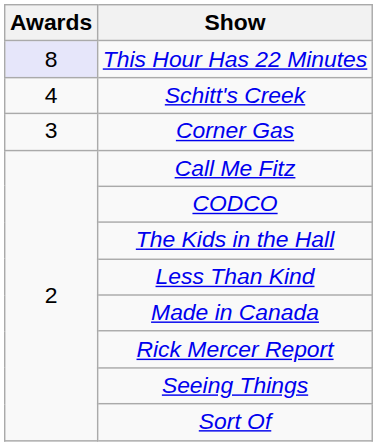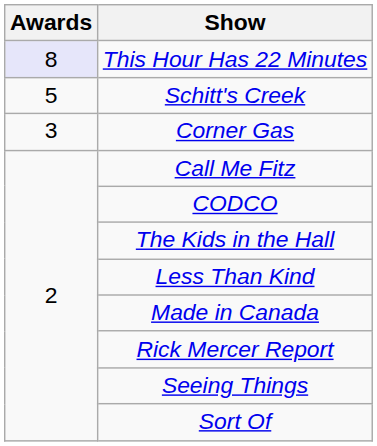 <table class="wikitable" rowspan="2" style="text-align:center">
 <tr>
 <th scope="col">Awards</th>
 <th scope="col">Show</th>
 </tr>
 <tr>
 <td style="background: lavender;">8</td>
 <td><em><a href='#'>This Hour Has 22 Minutes</a></em></td>
 </tr>
 <tr>
-<td>4</td>
+<td>5</td>
 <td><em><a href='#'>Schitt's Creek</a></em></td>
 </tr>
 <tr>
 <td>3</td>
 <td><em><a href='#'>Corner Gas</a></em></td>
 </tr>
 <tr>
 <td rowspan=8 style="text-align:center;">2</td>
 <td><em><a href='#'>Call Me Fitz</a></em></td>
 </tr>
 <tr>
 <td><em><a href='#'>CODCO</a></em></td>
 </tr>
 <tr>
 <td><em><a href='#'>The Kids in the Hall</a></em></td>
 </tr>
 <tr>
 <td><em><a href='#'>Less Than Kind</a></em></td>
 </tr>
 <tr>
 <td><em><a href='#'>Made in Canada</a></em></td>
 </tr>
 <tr>
 <td><em><a href='#'>Rick Mercer Report</a></em></td>
 </tr>
 <tr>
 <td><em><a href='#'>Seeing Things</a></em></td>
 </tr>
 <tr>
 <td><em><a href='#'>Sort Of</a></em></td>
 </tr>
 </table>
